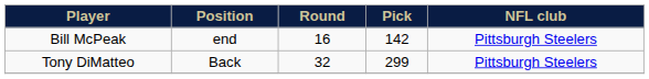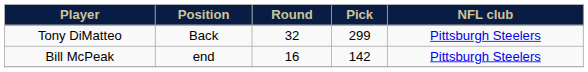 <table class="wikitable" width="80%">
 <tr align="center"  style="background:#091C44;color:#CEC499;">
 <td><strong>Player</strong></td>
 <td><strong>Position</strong></td>
 <td><strong>Round</strong></td>
 <td><strong>Pick</strong></td>
 <td><strong>NFL club</strong></td>
 </tr>
 <tr align="center" bgcolor="">
+<td>Tony DiMatteo</td>
+<td>Back</td>
+<td>32</td>
+<td>299</td>
+<td><a href='#'>Pittsburgh Steelers</a></td>
+</tr>
+<tr align="center" bgcolor="">
 <td>Bill McPeak</td>
 <td>end</td>
 <td>16</td>
 <td>142</td>
 <td><a href='#'>Pittsburgh Steelers</a></td>
 </tr>
 <tr align="center" bgcolor="">
-<td>Tony DiMatteo</td>
-<td>Back</td>
-<td>32</td>
-<td>299</td>
-<td><a href='#'>Pittsburgh Steelers</a></td>
-</tr>
-<tr align="center" bgcolor="">
 </tr>
 </table>
